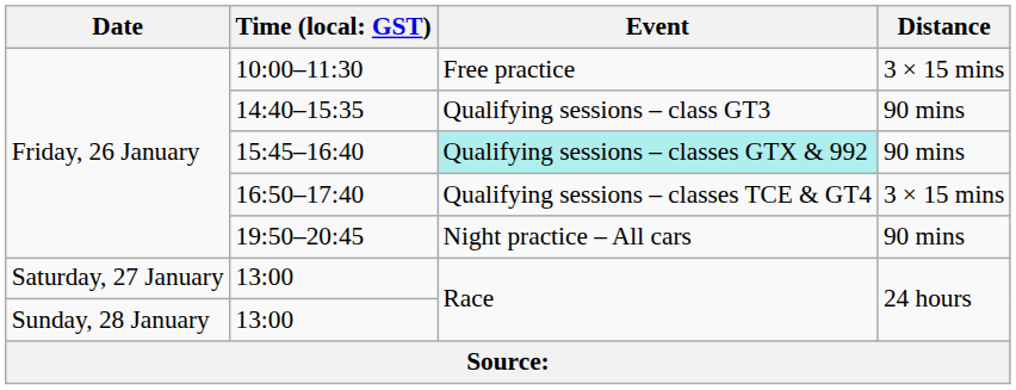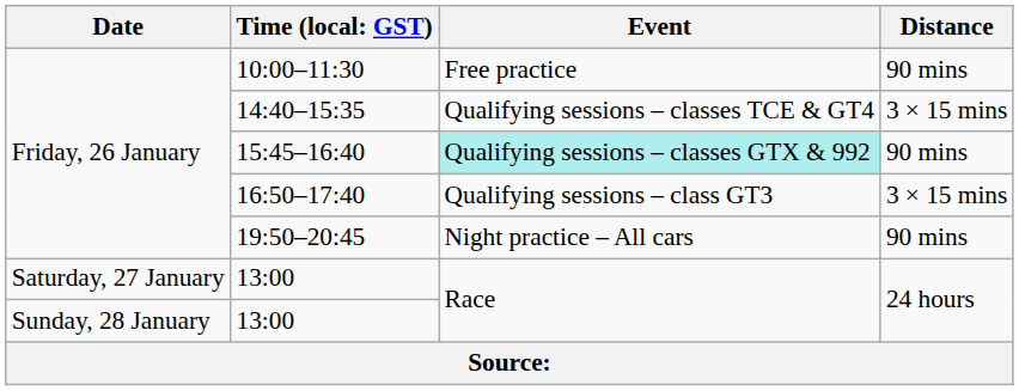 <table class="wikitable" style="font-size: 90%;">
 <tr>
 <th>Date</th>
 <th>Time (local: <a href='#'>GST</a>)</th>
 <th>Event</th>
 <th>Distance</th>
 </tr>
 <tr>
 <td rowspan=5>Friday, 26 January</td>
 <td>10:00–11:30</td>
 <td>Free practice</td>
-<td>3 × 15 mins</td>
+<td>90 mins</td>
 </tr>
 <tr>
 <td>14:40–15:35</td>
-<td>Qualifying sessions – class GT3</td>
-<td>90 mins</td>
+<td>Qualifying sessions – classes TCE & GT4</td>
+<td>3 × 15 mins</td>
 </tr>
 <tr>
 <td>15:45–16:40</td>
 <td style="background: paleturquoise;">Qualifying sessions – classes GTX & 992</td>
 <td>90 mins</td>
 </tr>
 <tr>
 <td>16:50–17:40</td>
-<td>Qualifying sessions – classes TCE & GT4</td>
+<td>Qualifying sessions – class GT3</td>
 <td>3 × 15 mins</td>
 </tr>
 <tr>
 <td>19:50–20:45</td>
 <td>Night practice – All cars</td>
 <td>90 mins</td>
 </tr>
 <tr>
 <td>Saturday, 27 January</td>
 <td>13:00</td>
 <td rowspan=2>Race</td>
 <td rowspan=2>24 hours</td>
 </tr>
 <tr>
 <td>Sunday, 28 January</td>
 <td>13:00</td>
 </tr>
 <tr>
 <th colspan=4>Source:</th>
 </tr>
 </table>
